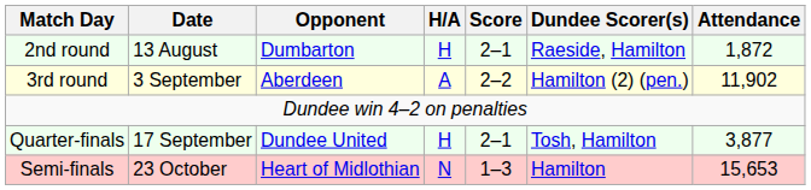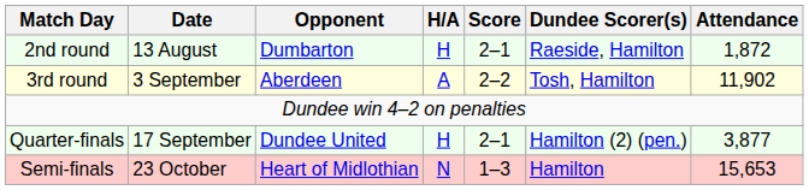 <table class="wikitable" style="text-align:center">
 <tr>
 <th>Match Day</th>
 <th>Date</th>
 <th>Opponent</th>
 <th>H/A</th>
 <th>Score</th>
 <th>Dundee Scorer(s)</th>
 <th>Attendance</th>
 </tr>
 <tr bgcolor="#EEFFEE">
 <td>2nd round</td>
 <td align="left">13 August</td>
 <td align="left"><a href='#'>Dumbarton</a></td>
 <td><a href='#'>H</a></td>
 <td>2–1</td>
 <td align="left"><a href='#'>Raeside</a>, <a href='#'>Hamilton</a></td>
 <td>1,872</td>
 </tr>
 <tr bgcolor="#FFFFDD">
 <td>3rd round</td>
 <td align="left">3 September</td>
 <td align="left"><a href='#'>Aberdeen</a></td>
 <td><a href='#'>A</a></td>
 <td>2–2</td>
-<td align="left"><a href='#'>Hamilton</a> (2) (<a href='#'>pen.</a>)</td>
+<td align="left"><a href='#'>Tosh</a>, <a href='#'>Hamilton</a></td>
 <td>11,902</td>
 </tr>
 <tr>
 <td colspan="7"><em>Dundee win 4–2 on penalties</em></td>
 </tr>
 <tr bgcolor="#EEFFEE">
 <td>Quarter-finals</td>
 <td align="left">17 September</td>
 <td align="left"><a href='#'>Dundee United</a></td>
 <td><a href='#'>H</a></td>
 <td>2–1</td>
-<td align="left"><a href='#'>Tosh</a>, <a href='#'>Hamilton</a></td>
+<td align="left"><a href='#'>Hamilton</a> (2) (<a href='#'>pen.</a>)</td>
 <td>3,877</td>
 </tr>
 <tr bgcolor="FFCCCC">
 <td>Semi-finals</td>
 <td align="left">23 October</td>
 <td align="left"><a href='#'>Heart of Midlothian</a></td>
 <td><a href='#'>N</a></td>
 <td>1–3</td>
 <td align="left"><a href='#'>Hamilton</a></td>
 <td>15,653</td>
 </tr>
 </table>
